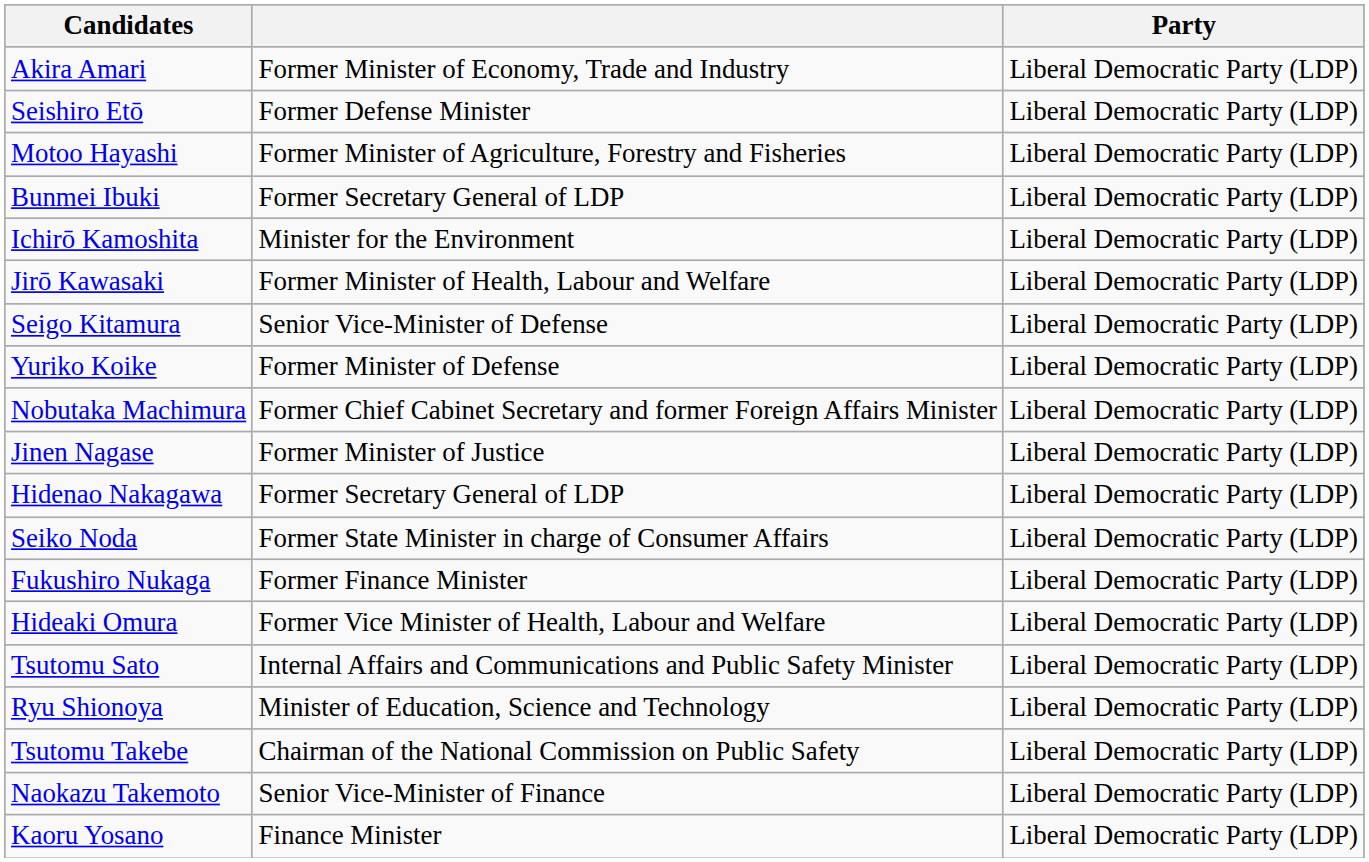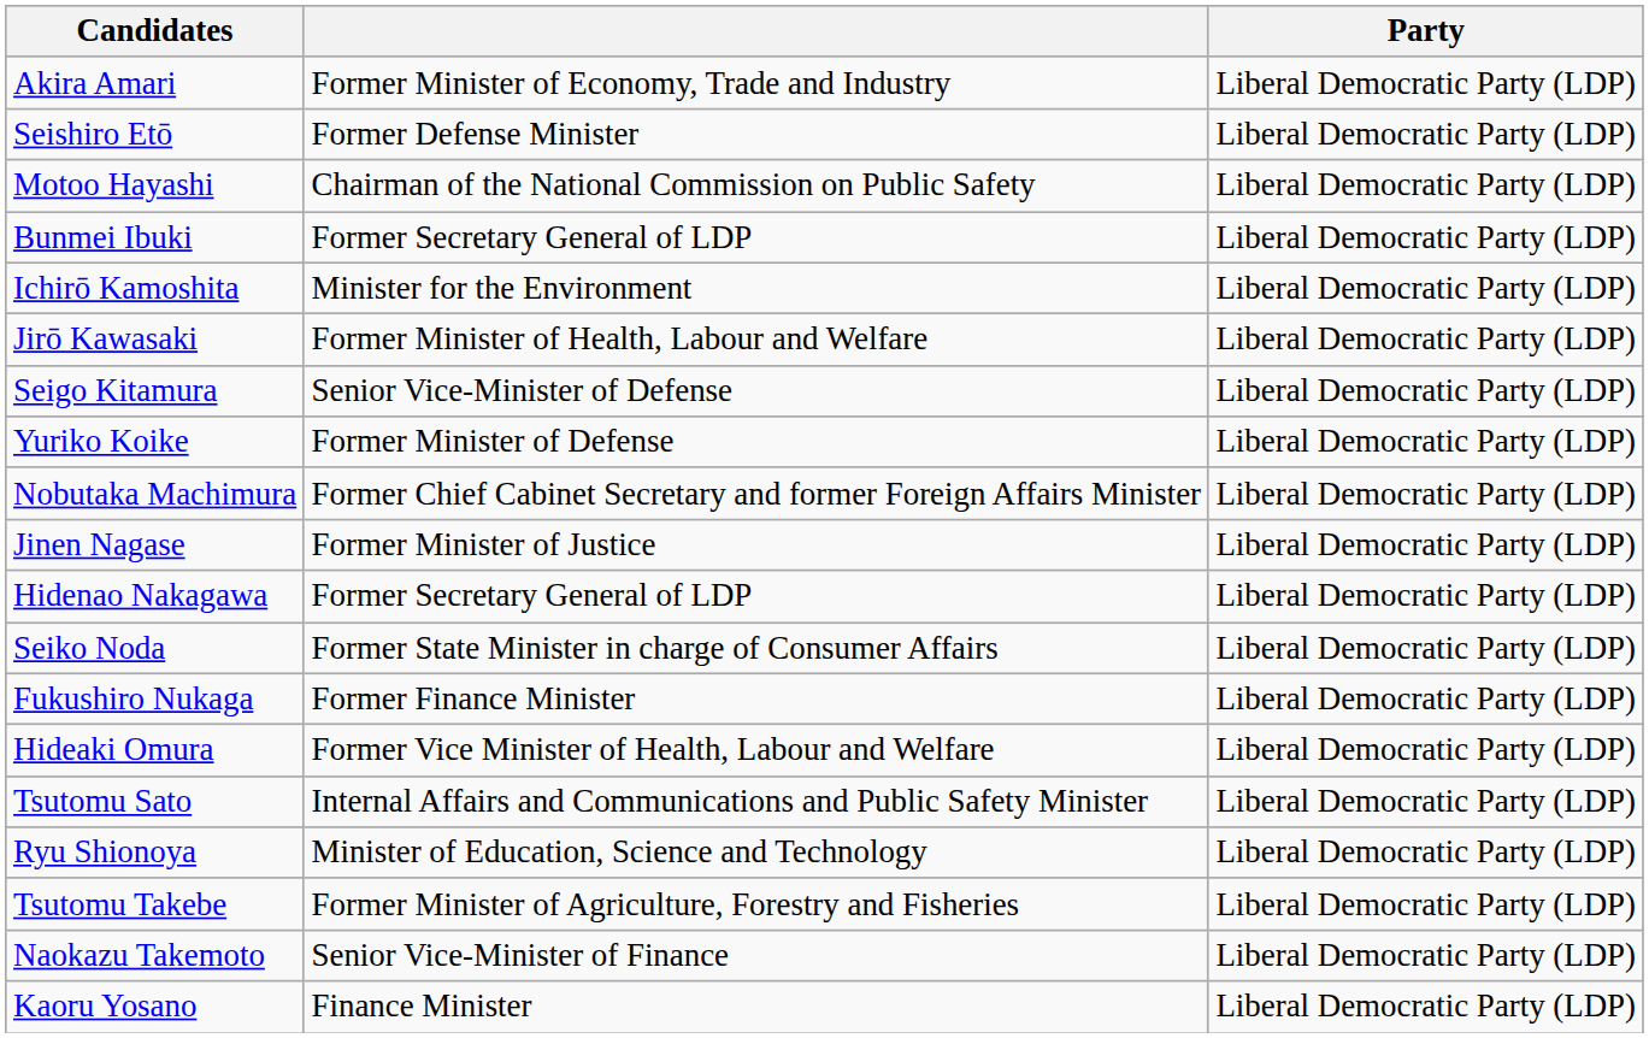 <table class="wikitable">
 <tr>
 <th>Candidates</th>
 <th></th>
 <th>Party</th>
 </tr>
 <tr>
 <td><a href='#'>Akira Amari</a></td>
 <td>Former Minister of Economy, Trade and Industry</td>
 <td>Liberal Democratic Party (LDP)</td>
 </tr>
 <tr>
 <td><a href='#'>Seishiro Etō</a></td>
 <td>Former Defense Minister</td>
 <td>Liberal Democratic Party (LDP)</td>
 </tr>
 <tr>
 <td><a href='#'>Motoo Hayashi</a></td>
-<td>Former Minister of Agriculture, Forestry and Fisheries</td>
+<td>Chairman of the National Commission on Public Safety</td>
 <td>Liberal Democratic Party (LDP)</td>
 </tr>
 <tr>
 <td><a href='#'>Bunmei Ibuki</a></td>
 <td>Former Secretary General of LDP</td>
 <td>Liberal Democratic Party (LDP)</td>
 </tr>
 <tr>
 <td><a href='#'>Ichirō Kamoshita</a></td>
 <td>Minister for the Environment</td>
 <td>Liberal Democratic Party (LDP)</td>
 </tr>
 <tr>
 <td><a href='#'>Jirō Kawasaki</a></td>
 <td>Former Minister of Health, Labour and Welfare</td>
 <td>Liberal Democratic Party (LDP)</td>
 </tr>
 <tr>
 <td><a href='#'>Seigo Kitamura</a></td>
 <td>Senior Vice-Minister of Defense</td>
 <td>Liberal Democratic Party (LDP)</td>
 </tr>
 <tr>
 <td><a href='#'>Yuriko Koike</a></td>
 <td>Former Minister of Defense</td>
 <td>Liberal Democratic Party (LDP)</td>
 </tr>
 <tr>
 <td><a href='#'>Nobutaka Machimura</a></td>
 <td>Former Chief Cabinet Secretary and former Foreign Affairs Minister</td>
 <td>Liberal Democratic Party (LDP)</td>
 </tr>
 <tr>
 <td><a href='#'>Jinen Nagase</a></td>
 <td>Former Minister of Justice</td>
 <td>Liberal Democratic Party (LDP)</td>
 </tr>
 <tr>
 <td><a href='#'>Hidenao Nakagawa</a></td>
 <td>Former Secretary General of LDP</td>
 <td>Liberal Democratic Party (LDP)</td>
 </tr>
 <tr>
 <td><a href='#'>Seiko Noda</a></td>
 <td>Former State Minister in charge of Consumer Affairs</td>
 <td>Liberal Democratic Party (LDP)</td>
 </tr>
 <tr>
 <td><a href='#'>Fukushiro Nukaga</a></td>
 <td>Former Finance Minister</td>
 <td>Liberal Democratic Party (LDP)</td>
 </tr>
 <tr>
 <td><a href='#'>Hideaki Omura</a></td>
 <td>Former Vice Minister of Health, Labour and Welfare</td>
 <td>Liberal Democratic Party (LDP)</td>
 </tr>
 <tr>
 <td><a href='#'>Tsutomu Sato</a></td>
 <td>Internal Affairs and Communications and Public Safety Minister</td>
 <td>Liberal Democratic Party (LDP)</td>
 </tr>
 <tr>
 <td><a href='#'>Ryu Shionoya</a></td>
 <td>Minister of Education, Science and Technology</td>
 <td>Liberal Democratic Party (LDP)</td>
 </tr>
 <tr>
 <td><a href='#'>Tsutomu Takebe</a></td>
-<td>Chairman of the National Commission on Public Safety</td>
+<td>Former Minister of Agriculture, Forestry and Fisheries</td>
 <td>Liberal Democratic Party (LDP)</td>
 </tr>
 <tr>
 <td><a href='#'>Naokazu Takemoto</a></td>
 <td>Senior Vice-Minister of Finance</td>
 <td>Liberal Democratic Party (LDP)</td>
 </tr>
 <tr>
 <td><a href='#'>Kaoru Yosano</a></td>
 <td>Finance Minister</td>
 <td>Liberal Democratic Party (LDP)</td>
 </tr>
 </table>
